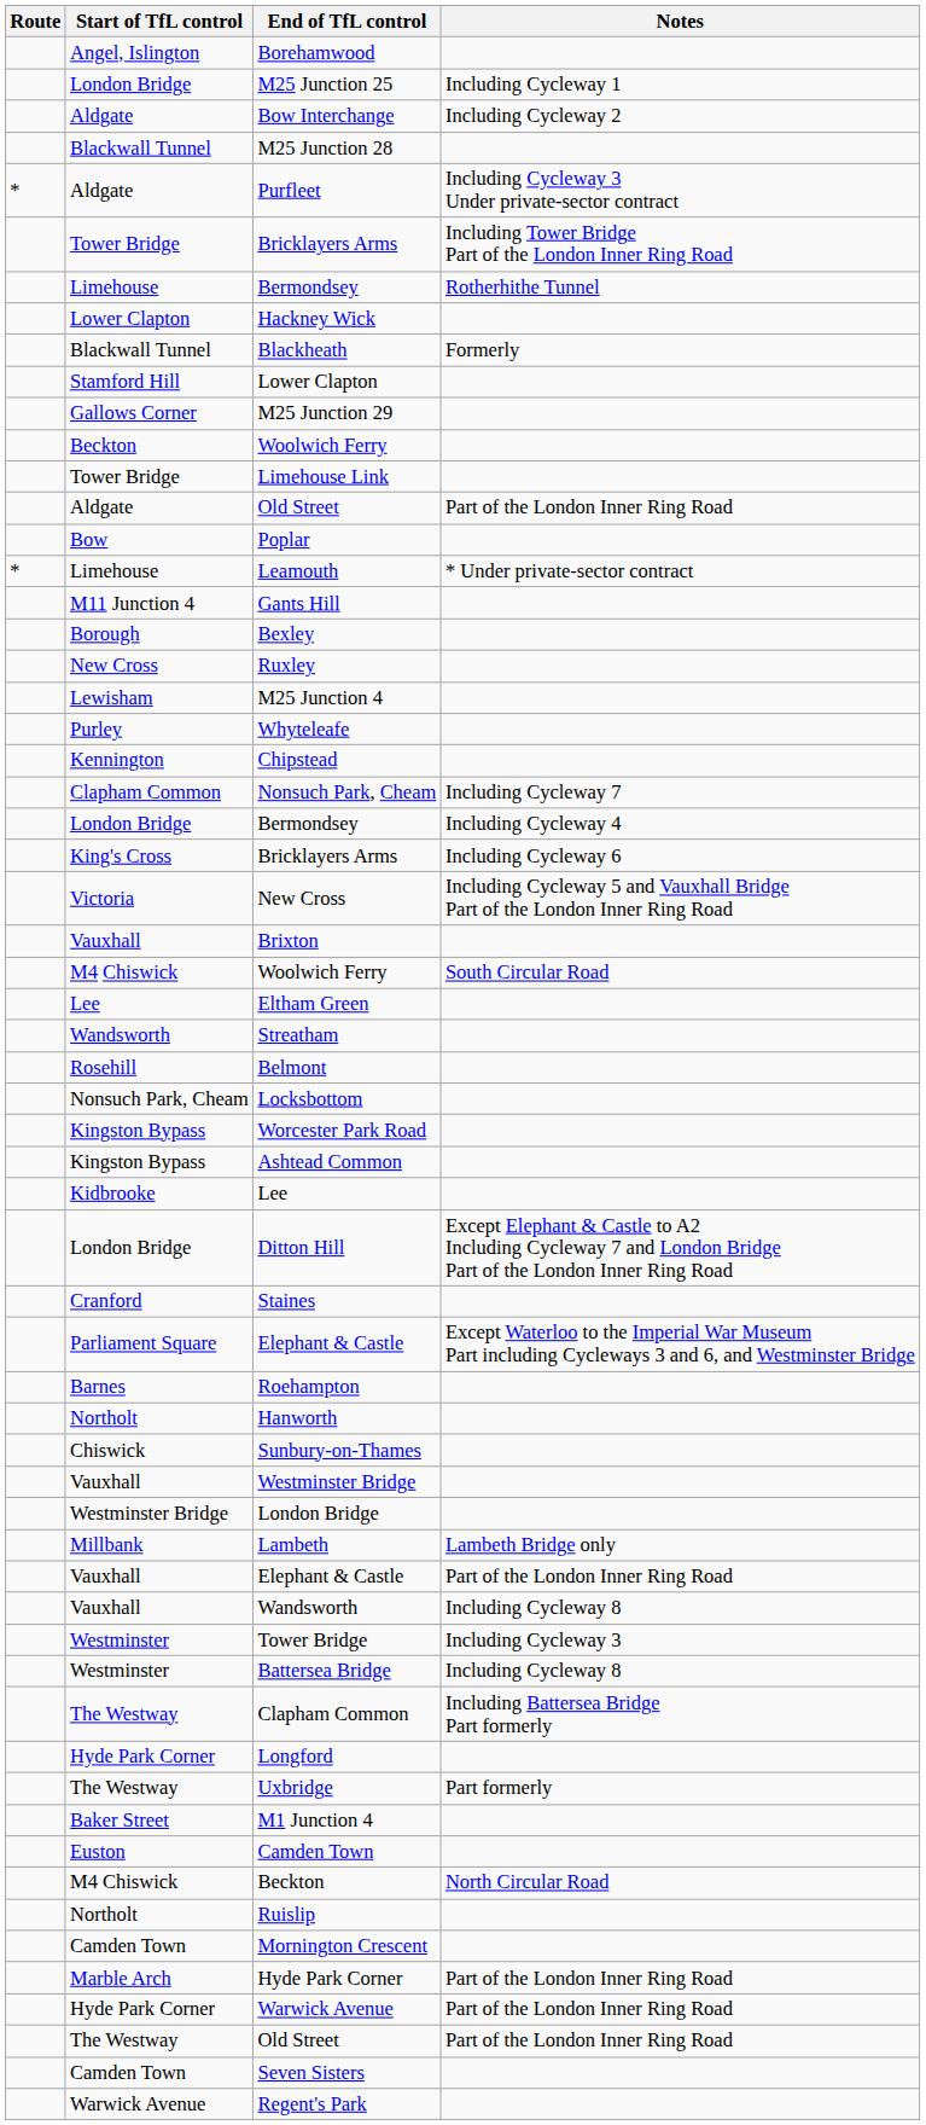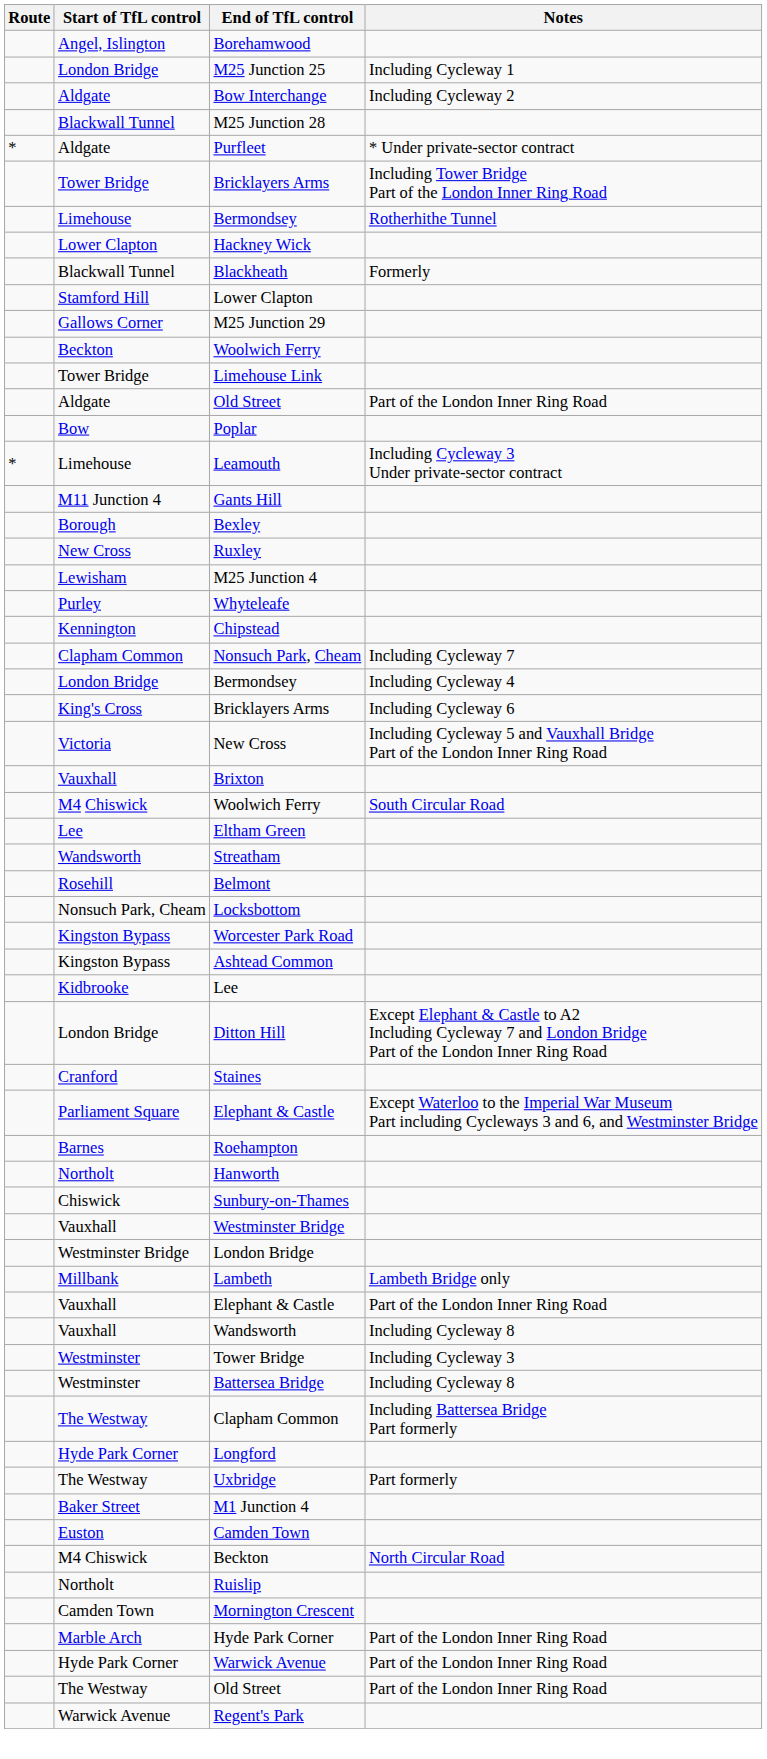 <table class="wikitable">
 <tr>
 <th>Route</th>
 <th>Start of TfL control</th>
 <th>End of TfL control</th>
 <th>Notes</th>
 </tr>
 <tr>
 <td></td>
 <td><a href='#'>Angel, Islington</a></td>
 <td><a href='#'>Borehamwood</a></td>
 <td></td>
 </tr>
 <tr>
 <td></td>
 <td><a href='#'>London Bridge</a></td>
 <td><a href='#'>M25</a> Junction 25</td>
 <td>Including Cycleway 1</td>
 </tr>
 <tr>
 <td></td>
 <td><a href='#'>Aldgate</a></td>
 <td><a href='#'>Bow Interchange</a></td>
 <td>Including Cycleway 2</td>
 </tr>
 <tr>
 <td></td>
 <td><a href='#'>Blackwall Tunnel</a></td>
 <td>M25 Junction 28</td>
 <td></td>
 </tr>
 <tr>
 <td>*</td>
 <td>Aldgate</td>
 <td><a href='#'>Purfleet</a></td>
-<td>Including <a href='#'>Cycleway 3</a><br>Under private-sector contract</td>
+<td>* Under private-sector contract</td>
 </tr>
 <tr>
 <td></td>
 <td><a href='#'>Tower Bridge</a></td>
 <td><a href='#'>Bricklayers Arms</a></td>
 <td>Including <a href='#'>Tower Bridge</a><br>Part of the <a href='#'>London Inner Ring Road</a></td>
 </tr>
 <tr>
 <td></td>
 <td><a href='#'>Limehouse</a></td>
 <td><a href='#'>Bermondsey</a></td>
 <td><a href='#'>Rotherhithe Tunnel</a></td>
 </tr>
 <tr>
 <td></td>
 <td><a href='#'>Lower Clapton</a></td>
 <td><a href='#'>Hackney Wick</a></td>
 <td></td>
 </tr>
 <tr>
 <td></td>
 <td>Blackwall Tunnel</td>
 <td><a href='#'>Blackheath</a></td>
 <td>Formerly </td>
 </tr>
 <tr>
 <td></td>
 <td><a href='#'>Stamford Hill</a></td>
 <td>Lower Clapton</td>
 <td></td>
 </tr>
 <tr>
 <td></td>
 <td><a href='#'>Gallows Corner</a></td>
 <td>M25 Junction 29</td>
 <td></td>
 </tr>
 <tr>
 <td></td>
 <td><a href='#'>Beckton</a></td>
 <td><a href='#'>Woolwich Ferry</a></td>
 <td></td>
 </tr>
 <tr>
 <td></td>
 <td>Tower Bridge</td>
 <td><a href='#'>Limehouse Link</a></td>
 <td></td>
 </tr>
 <tr>
 <td></td>
 <td>Aldgate</td>
 <td><a href='#'>Old Street</a></td>
 <td>Part of the London Inner Ring Road</td>
 </tr>
 <tr>
 <td></td>
 <td><a href='#'>Bow</a></td>
 <td><a href='#'>Poplar</a></td>
 <td></td>
 </tr>
 <tr>
 <td>*</td>
 <td>Limehouse</td>
 <td><a href='#'>Leamouth</a></td>
-<td>* Under private-sector contract</td>
+<td>Including <a href='#'>Cycleway 3</a><br>Under private-sector contract</td>
 </tr>
 <tr>
 <td></td>
 <td><a href='#'>M11</a> Junction 4</td>
 <td><a href='#'>Gants Hill</a></td>
 <td></td>
 </tr>
 <tr>
 <td></td>
 <td><a href='#'>Borough</a></td>
 <td><a href='#'>Bexley</a></td>
 <td></td>
 </tr>
 <tr>
 <td></td>
 <td><a href='#'>New Cross</a></td>
 <td><a href='#'>Ruxley</a></td>
 <td></td>
 </tr>
 <tr>
 <td></td>
 <td><a href='#'>Lewisham</a></td>
 <td>M25 Junction 4</td>
 <td></td>
 </tr>
 <tr>
 <td></td>
 <td><a href='#'>Purley</a></td>
 <td><a href='#'>Whyteleafe</a></td>
 <td></td>
 </tr>
 <tr>
 <td></td>
 <td><a href='#'>Kennington</a></td>
 <td><a href='#'>Chipstead</a></td>
 <td></td>
 </tr>
 <tr>
 <td></td>
 <td><a href='#'>Clapham Common</a></td>
 <td><a href='#'>Nonsuch Park</a>, <a href='#'>Cheam</a></td>
 <td>Including Cycleway 7</td>
 </tr>
 <tr>
 <td></td>
 <td><a href='#'>London Bridge</a></td>
 <td>Bermondsey</td>
 <td>Including Cycleway 4</td>
 </tr>
 <tr>
 <td></td>
 <td><a href='#'>King's Cross</a></td>
 <td>Bricklayers Arms</td>
 <td>Including Cycleway 6</td>
 </tr>
 <tr>
 <td></td>
 <td><a href='#'>Victoria</a></td>
 <td>New Cross</td>
 <td>Including Cycleway 5 and <a href='#'>Vauxhall Bridge</a><br>Part of the London Inner Ring Road</td>
 </tr>
 <tr>
 <td></td>
 <td><a href='#'>Vauxhall</a></td>
 <td><a href='#'>Brixton</a></td>
 <td></td>
 </tr>
 <tr>
 <td></td>
 <td><a href='#'>M4</a> <a href='#'>Chiswick</a></td>
 <td>Woolwich Ferry</td>
 <td><a href='#'>South Circular Road</a></td>
 </tr>
 <tr>
 <td></td>
 <td><a href='#'>Lee</a></td>
 <td><a href='#'>Eltham Green</a></td>
 <td></td>
 </tr>
 <tr>
 <td></td>
 <td><a href='#'>Wandsworth</a></td>
 <td><a href='#'>Streatham</a></td>
 <td></td>
 </tr>
 <tr>
 <td></td>
 <td><a href='#'>Rosehill</a></td>
 <td><a href='#'>Belmont</a></td>
 <td></td>
 </tr>
 <tr>
 <td></td>
 <td>Nonsuch Park, Cheam</td>
 <td><a href='#'>Locksbottom</a></td>
 <td></td>
 </tr>
 <tr>
 <td></td>
 <td><a href='#'>Kingston Bypass</a></td>
 <td><a href='#'>Worcester Park Road</a></td>
 <td></td>
 </tr>
 <tr>
 <td></td>
 <td>Kingston Bypass</td>
 <td><a href='#'>Ashtead Common</a></td>
 <td></td>
 </tr>
 <tr>
 <td></td>
 <td><a href='#'>Kidbrooke</a></td>
 <td>Lee</td>
 <td></td>
 </tr>
 <tr>
 <td></td>
 <td>London Bridge</td>
 <td><a href='#'>Ditton Hill</a></td>
 <td>Except <a href='#'>Elephant & Castle</a> to A2<br>Including Cycleway 7 and <a href='#'>London Bridge</a><br>Part of the London Inner Ring Road</td>
 </tr>
 <tr>
 <td></td>
 <td><a href='#'>Cranford</a></td>
 <td><a href='#'>Staines</a></td>
 <td></td>
 </tr>
 <tr>
 <td></td>
 <td><a href='#'>Parliament Square</a></td>
 <td><a href='#'>Elephant & Castle</a></td>
 <td>Except <a href='#'>Waterloo</a> to the <a href='#'>Imperial War Museum</a><br>Part including Cycleways 3 and 6, and <a href='#'>Westminster Bridge</a></td>
 </tr>
 <tr>
 <td></td>
 <td><a href='#'>Barnes</a></td>
 <td><a href='#'>Roehampton</a></td>
 <td></td>
 </tr>
 <tr>
 <td></td>
 <td><a href='#'>Northolt</a></td>
 <td><a href='#'>Hanworth</a></td>
 <td></td>
 </tr>
 <tr>
 <td></td>
 <td>Chiswick</td>
 <td><a href='#'>Sunbury-on-Thames</a></td>
 <td></td>
 </tr>
 <tr>
 <td></td>
 <td>Vauxhall</td>
 <td><a href='#'>Westminster Bridge</a></td>
 <td></td>
 </tr>
 <tr>
 <td></td>
 <td>Westminster Bridge</td>
 <td>London Bridge</td>
 <td></td>
 </tr>
 <tr>
 <td></td>
 <td><a href='#'>Millbank</a></td>
 <td><a href='#'>Lambeth</a></td>
 <td><a href='#'>Lambeth Bridge</a> only</td>
 </tr>
 <tr>
 <td></td>
 <td>Vauxhall</td>
 <td>Elephant & Castle</td>
 <td>Part of the London Inner Ring Road</td>
 </tr>
 <tr>
 <td></td>
 <td>Vauxhall</td>
 <td>Wandsworth</td>
 <td>Including Cycleway 8</td>
 </tr>
 <tr>
 <td></td>
 <td><a href='#'>Westminster</a></td>
 <td>Tower Bridge</td>
 <td>Including Cycleway 3</td>
 </tr>
 <tr>
 <td></td>
 <td>Westminster</td>
 <td><a href='#'>Battersea Bridge</a></td>
 <td>Including Cycleway 8</td>
 </tr>
 <tr>
 <td></td>
 <td><a href='#'>The Westway</a></td>
 <td>Clapham Common</td>
 <td>Including <a href='#'>Battersea Bridge</a><br>Part formerly </td>
 </tr>
 <tr>
 <td></td>
 <td><a href='#'>Hyde Park Corner</a></td>
 <td><a href='#'>Longford</a></td>
 <td></td>
 </tr>
 <tr>
 <td></td>
 <td>The Westway</td>
 <td><a href='#'>Uxbridge</a></td>
 <td>Part formerly </td>
 </tr>
 <tr>
 <td></td>
 <td><a href='#'>Baker Street</a></td>
 <td><a href='#'>M1</a> Junction 4</td>
 <td></td>
 </tr>
 <tr>
 <td></td>
 <td><a href='#'>Euston</a></td>
 <td><a href='#'>Camden Town</a></td>
 <td></td>
 </tr>
 <tr>
 <td></td>
 <td>M4 Chiswick</td>
 <td>Beckton</td>
 <td><a href='#'>North Circular Road</a></td>
 </tr>
 <tr>
 <td></td>
 <td>Northolt</td>
 <td><a href='#'>Ruislip</a></td>
 <td></td>
 </tr>
 <tr>
 <td></td>
 <td>Camden Town</td>
 <td><a href='#'>Mornington Crescent</a></td>
 <td></td>
 </tr>
 <tr>
 <td></td>
 <td><a href='#'>Marble Arch</a></td>
 <td>Hyde Park Corner</td>
 <td>Part of the London Inner Ring Road</td>
 </tr>
 <tr>
 <td></td>
 <td>Hyde Park Corner</td>
 <td><a href='#'>Warwick Avenue</a></td>
 <td>Part of the London Inner Ring Road</td>
 </tr>
 <tr>
 <td></td>
 <td>The Westway</td>
 <td>Old Street</td>
 <td>Part of the London Inner Ring Road</td>
 </tr>
 <tr>
 <td></td>
-<td>Camden Town</td>
-<td><a href='#'>Seven Sisters</a></td>
-<td></td>
-</tr>
-<tr>
-<td></td>
 <td>Warwick Avenue</td>
 <td><a href='#'>Regent's Park</a></td>
 <td></td>
 </tr>
 </table>
